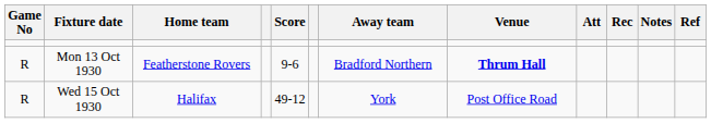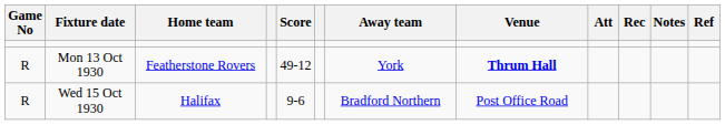 <table class="wikitable" style="text-align:center;">
 <tr>
 <th width=20 abbr="No">Game No</th>
 <th width=100 abbr="Date">Fixture date</th>
 <th width=150 abbr="Home team">Home team</th>
 <th width=5 abbr="space"></th>
 <th width=20 abbr="Score">Score</th>
 <th width=5 abbr="space"></th>
 <th width=150 abbr="Away team">Away team</th>
 <th width=150 abbr="Venue">Venue</th>
 <th width=30 abbr="Att">Att</th>
 <th width=30 abbr="Rec">Rec</th>
 <th width=20 abbr="Notes">Notes</th>
 <th width=30 abbr="Ref">Ref</th>
 </tr>
 <tr>
 <td></td>
 <td></td>
 <td></td>
 <td></td>
 <td></td>
 <td></td>
 <td></td>
 <td></td>
 <td></td>
 <td></td>
 <td></td>
 <td></td>
 </tr>
 <tr>
 <td>R</td>
 <td>Mon 13 Oct 1930</td>
 <td><a href='#'>Featherstone Rovers</a></td>
 <td></td>
-<td>9-6</td>
+<td>49-12</td>
 <td></td>
-<td><a href='#'>Bradford Northern</a></td>
+<td><a href='#'>York</a></td>
 <td><strong><a href='#'>Thrum Hall</a></strong></td>
 <td></td>
 <td></td>
 <td></td>
 <td></td>
 </tr>
 <tr>
 <td>R</td>
 <td>Wed 15 Oct 1930</td>
 <td><a href='#'>Halifax</a></td>
 <td></td>
-<td>49-12</td>
+<td>9-6</td>
 <td></td>
-<td><a href='#'>York</a></td>
+<td><a href='#'>Bradford Northern</a></td>
 <td><a href='#'>Post Office Road</a></td>
 <td></td>
 <td></td>
 <td></td>
 <td></td>
 </tr>
 </table>
